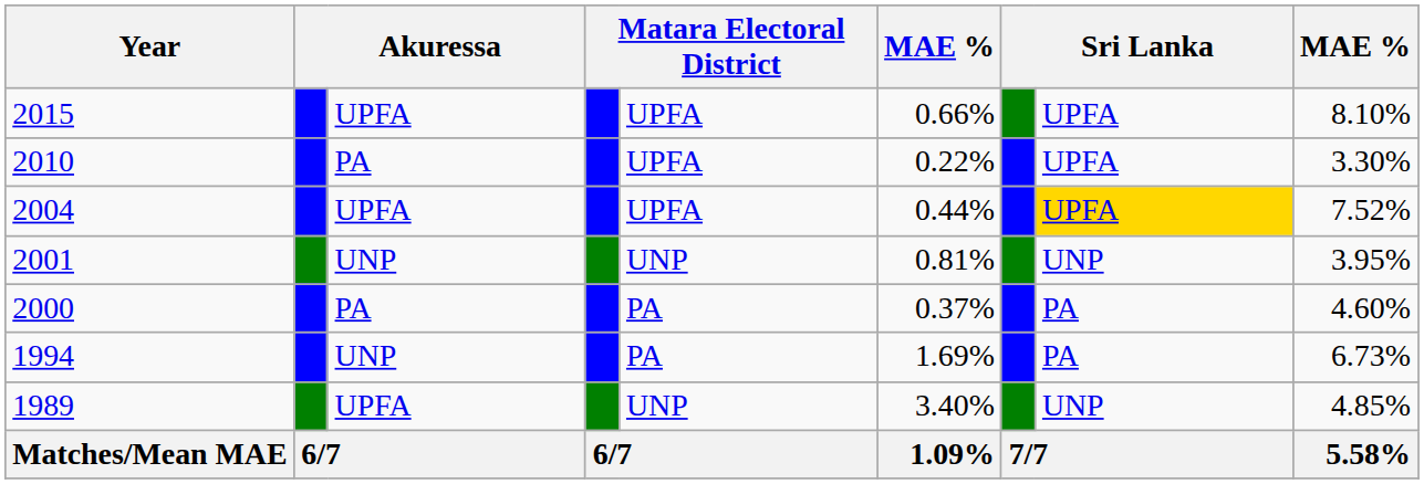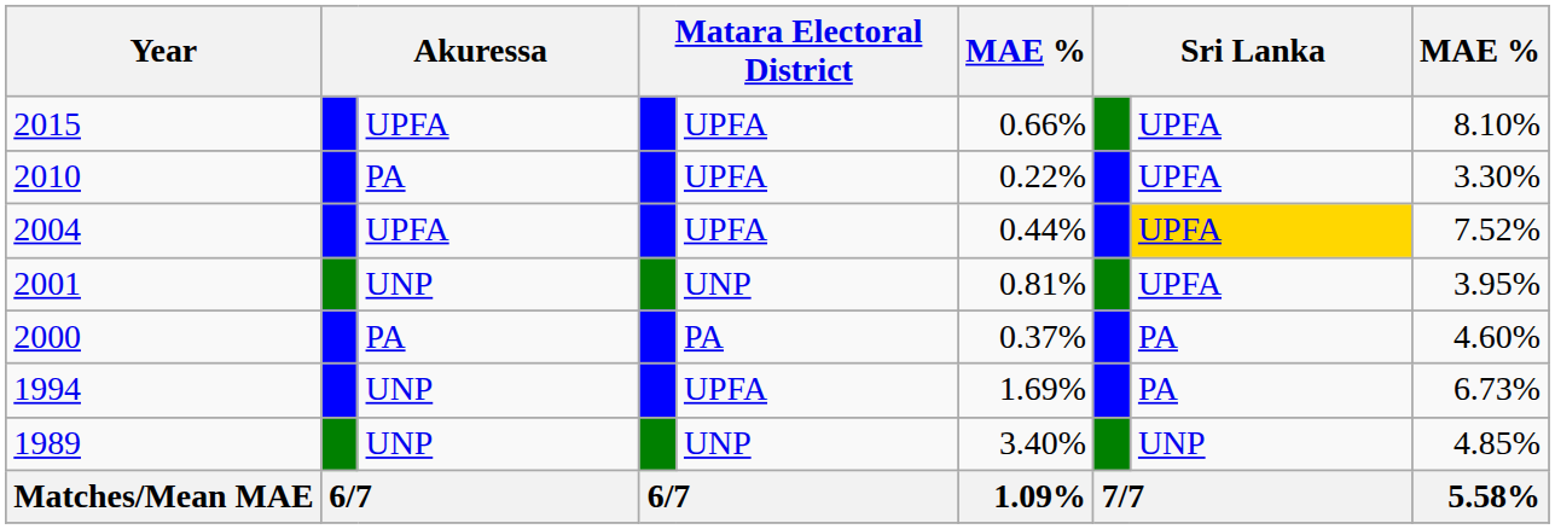 <table class="wikitable">
 <tr>
 <th>Year</th>
 <th colspan="2" width="144px">Akuressa</th>
 <th colspan="2" width="144px"><a href='#'>Matara Electoral District</a></th>
 <th><a href='#'>MAE</a> %</th>
 <th colspan="2" width="144px">Sri Lanka</th>
 <th>MAE %</th>
 </tr>
 <tr>
 <td><a href='#'>2015</a></td>
 <td style="background-color:blue;" width="10px"></td>
 <td style="text-align:left;"><a href='#'>UPFA</a></td>
 <td style="background-color:blue;" width="10px"></td>
 <td style="text-align:left;"><a href='#'>UPFA</a></td>
 <td style="text-align:right;">0.66%</td>
 <td style="background-color:green;" width="10px"></td>
 <td style="text-align:left;"><a href='#'>UPFA</a></td>
 <td style="text-align:right;">8.10%</td>
 </tr>
 <tr>
 <td><a href='#'>2010</a></td>
 <td style="background-color:blue;" width="10px"></td>
 <td style="text-align:left;"><a href='#'>PA</a></td>
 <td style="background-color:blue;" width="10px"></td>
 <td style="text-align:left;"><a href='#'>UPFA</a></td>
 <td style="text-align:right;">0.22%</td>
 <td style="background-color:blue;" width="10px"></td>
 <td style="text-align:left;"><a href='#'>UPFA</a></td>
 <td style="text-align:right;">3.30%</td>
 </tr>
 <tr>
 <td><a href='#'>2004</a></td>
 <td style="background-color:blue;" width="10px"></td>
 <td style="text-align:left;"><a href='#'>UPFA</a></td>
 <td style="background-color:blue;" width="10px"></td>
 <td style="text-align:left;"><a href='#'>UPFA</a></td>
 <td style="text-align:right;">0.44%</td>
 <td style="background-color:blue;" width="10px"></td>
 <td style="background: gold; text-align:left;"><a href='#'>UPFA</a></td>
 <td style="text-align:right;">7.52%</td>
 </tr>
 <tr>
 <td><a href='#'>2001</a></td>
 <td style="background-color:green;" width="10px"></td>
 <td style="text-align:left;"><a href='#'>UNP</a></td>
 <td style="background-color:green;" width="10px"></td>
 <td style="text-align:left;"><a href='#'>UNP</a></td>
 <td style="text-align:right;">0.81%</td>
 <td style="background-color:green;" width="10px"></td>
-<td style="text-align:left;"><a href='#'>UNP</a></td>
+<td style="text-align:left;"><a href='#'>UPFA</a></td>
 <td style="text-align:right;">3.95%</td>
 </tr>
 <tr>
 <td><a href='#'>2000</a></td>
 <td style="background-color:blue;" width="10px"></td>
 <td style="text-align:left;"><a href='#'>PA</a></td>
 <td style="background-color:blue;" width="10px"></td>
 <td style="text-align:left;"><a href='#'>PA</a></td>
 <td style="text-align:right;">0.37%</td>
 <td style="background-color:blue;" width="10px"></td>
 <td style="text-align:left;"><a href='#'>PA</a></td>
 <td style="text-align:right;">4.60%</td>
 </tr>
 <tr>
 <td><a href='#'>1994</a></td>
 <td style="background-color:blue;" width="10px"></td>
 <td style="text-align:left;"><a href='#'>UNP</a></td>
 <td style="background-color:blue;" width="10px"></td>
-<td style="text-align:left;"><a href='#'>PA</a></td>
+<td style="text-align:left;"><a href='#'>UPFA</a></td>
 <td style="text-align:right;">1.69%</td>
 <td style="background-color:blue;" width="10px"></td>
 <td style="text-align:left;"><a href='#'>PA</a></td>
 <td style="text-align:right;">6.73%</td>
 </tr>
 <tr>
 <td><a href='#'>1989</a></td>
 <td style="background-color:green;" width="10px"></td>
-<td style="text-align:left;"><a href='#'>UPFA</a></td>
+<td style="text-align:left;"><a href='#'>UNP</a></td>
 <td style="background-color:green;" width="10px"></td>
 <td style="text-align:left;"><a href='#'>UNP</a></td>
 <td style="text-align:right;">3.40%</td>
 <td style="background-color:green;" width="10px"></td>
 <td style="text-align:left;"><a href='#'>UNP</a></td>
 <td style="text-align:right;">4.85%</td>
 </tr>
 <tr>
 <th>Matches/Mean MAE</th>
 <th style="text-align:left;"colspan="2" width="144px">6/7</th>
 <th style="text-align:left;"colspan="2" width="144px">6/7</th>
 <th style="text-align:right;">1.09%</th>
 <th style="text-align:left;"colspan="2" width="144px">7/7</th>
 <th style="text-align:right;">5.58%</th>
 </tr>
 </table>
